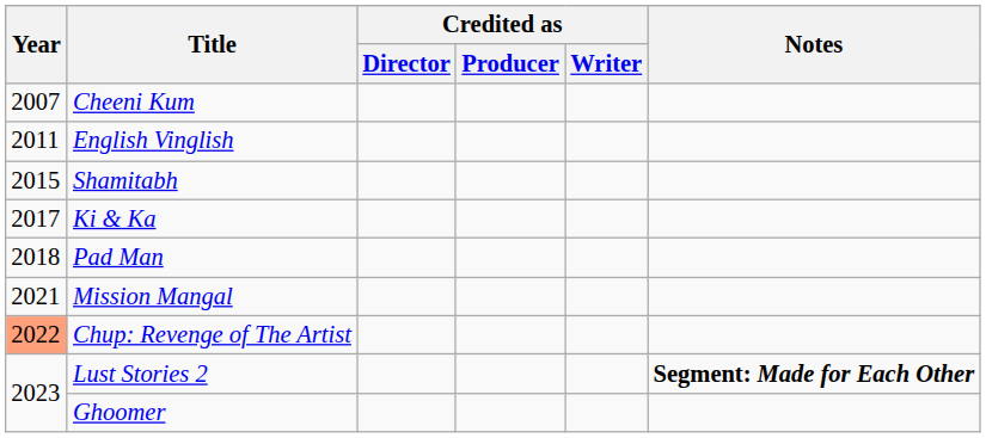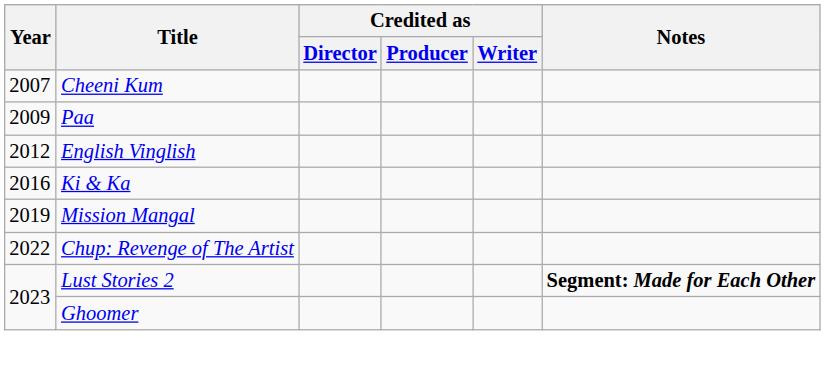 <table class="wikitable plainrowheaders sortable">
 <tr style="background:#ccc; text-align:center;">
 <th rowspan="2" style="width:33px;">Year</th>
 <th rowspan="2">Title</th>
 <th colspan="3">Credited as</th>
 <th rowspan="2">Notes</th>
 </tr>
 <tr>
 <th><a href='#'>Director</a></th>
 <th><a href='#'>Producer</a></th>
 <th><a href='#'>Writer</a></th>
 </tr>
 <tr>
 <td>2007</td>
 <td><em><a href='#'>Cheeni Kum</a></em></td>
 <td></td>
 <td></td>
 <td></td>
 <td></td>
 </tr>
 <tr>
-<td>2011</td>
+<td>2009</td>
+<td><em><a href='#'>Paa</a></em></td>
+<td></td>
+<td></td>
+<td></td>
+<td></td>
+</tr>
+<tr>
+<td>2012</td>
 <td><em><a href='#'>English Vinglish</a></em></td>
 <td></td>
 <td></td>
 <td></td>
 <td></td>
 </tr>
 <tr>
-<td>2015</td>
-<td><em><a href='#'>Shamitabh</a></em></td>
-<td></td>
-<td></td>
-<td></td>
-<td></td>
-</tr>
-<tr>
-<td>2017</td>
+<td>2016</td>
 <td><em><a href='#'>Ki & Ka</a></em></td>
 <td></td>
 <td></td>
 <td></td>
 <td></td>
 </tr>
 <tr>
-<td>2018</td>
-<td><em><a href='#'>Pad Man</a></em></td>
-<td></td>
-<td></td>
-<td></td>
-<td></td>
-</tr>
-<tr>
-<td>2021</td>
+<td>2019</td>
 <td><em><a href='#'>Mission Mangal</a></em></td>
 <td></td>
 <td></td>
 <td></td>
 <td></td>
 </tr>
 <tr>
-<td style="background: lightsalmon;">2022</td>
+<td>2022</td>
 <td><em><a href='#'>Chup: Revenge of The Artist</a></em></td>
 <td></td>
 <td></td>
 <td></td>
 <td></td>
 </tr>
 <tr>
 <td rowspan="2">2023</td>
 <td><em><a href='#'>Lust Stories 2</a></em></td>
 <td></td>
 <td></td>
 <td></td>
 <td><strong>Segment: <em>Made for Each Other</em></strong></td>
 </tr>
 <tr>
 <td><em><a href='#'>Ghoomer</a></em></td>
 <td></td>
 <td></td>
 <td></td>
 <td></td>
 </tr>
 </table>
